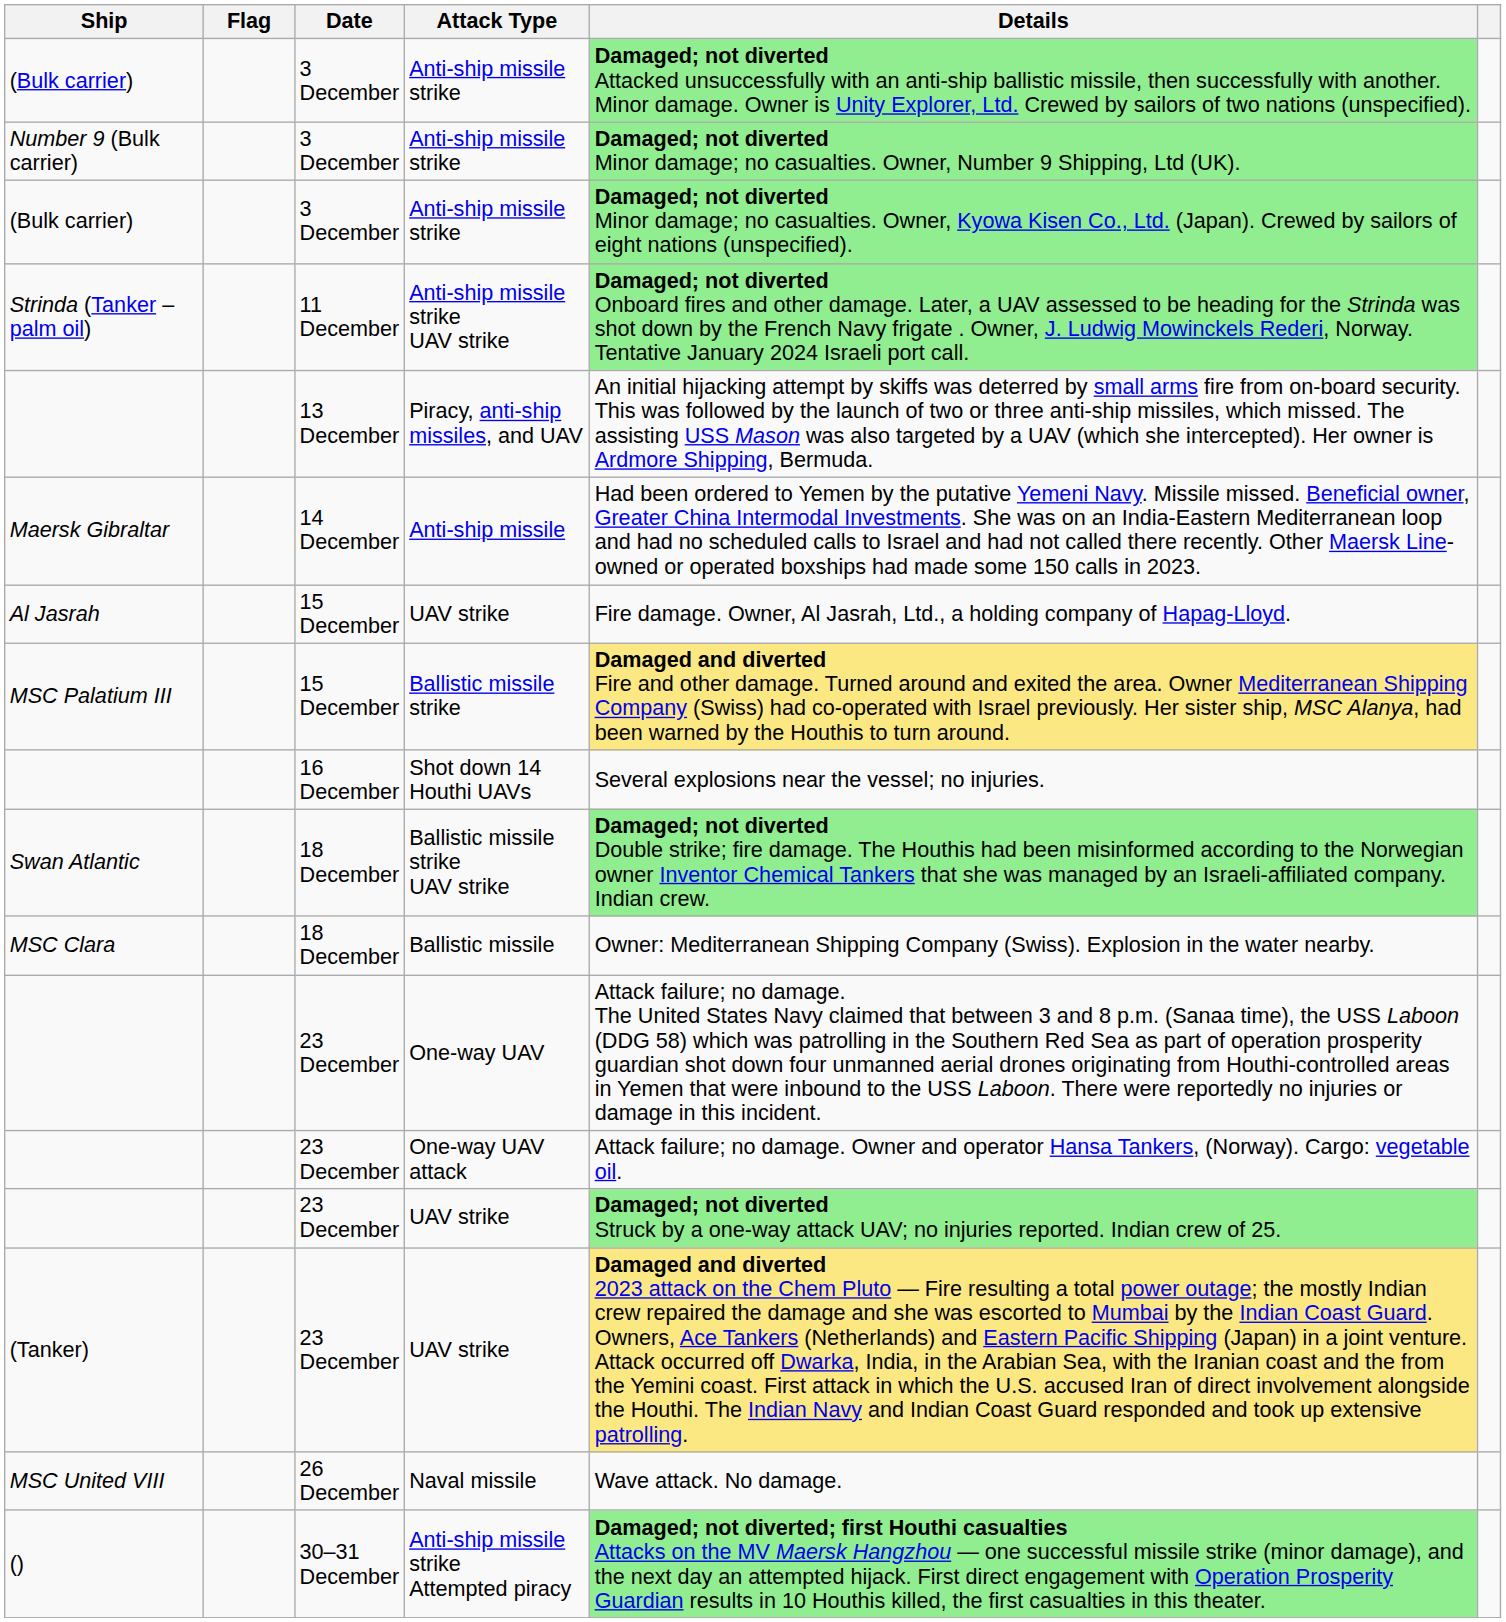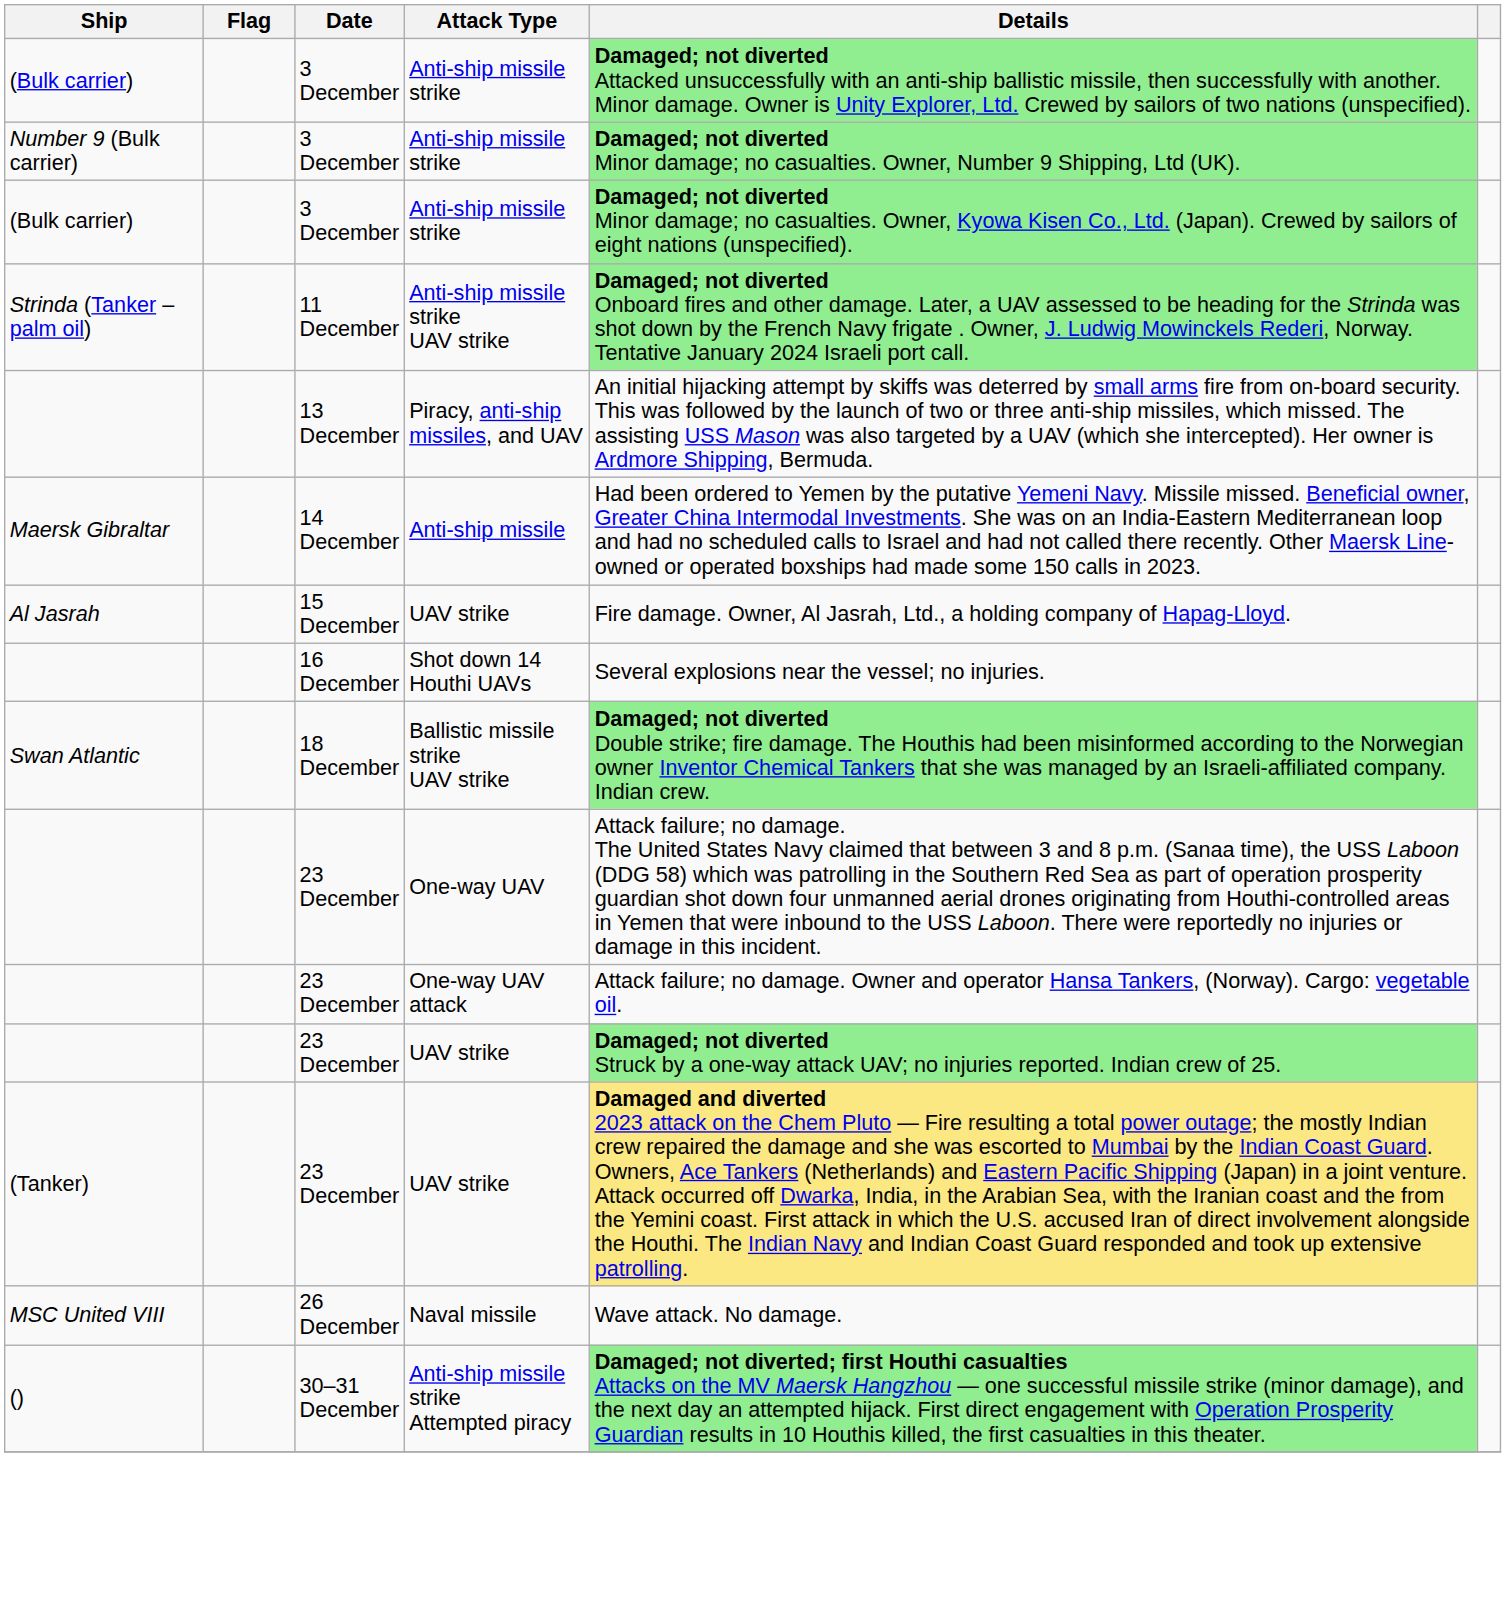 <table class="wikitable sortable sticky-header" style="text-align:left;">
 <tr>
 <th width="140px">Ship</th>
 <th width="60px">Flag</th>
 <th width="60px">Date</th>
 <th width="130px">Attack Type</th>
 <th width="650px">Details</th>
 <th width="10px" class="unsortable"></th>
 </tr>
 <tr>
 <td> (<a href='#'>Bulk carrier</a>)</td>
 <td></td>
 <td>3 December</td>
 <td><a href='#'>Anti-ship missile</a> strike</td>
 <td style="background:#90EE90"><strong>Damaged; not diverted</strong><br> Attacked unsuccessfully with an anti-ship ballistic missile, then successfully with another. Minor damage. Owner is <a href='#'>Unity Explorer, Ltd.</a> Crewed by sailors of two nations (unspecified).</td>
 <td></td>
 </tr>
 <tr>
 <td><em>Number 9</em>  (Bulk carrier)</td>
 <td></td>
 <td>3 December</td>
 <td><a href='#'>Anti-ship missile</a> strike</td>
 <td style="background:#90EE90"><strong>Damaged; not diverted</strong><br>Minor damage; no casualties. Owner, Number 9 Shipping, Ltd (UK).</td>
 <td></td>
 </tr>
 <tr>
 <td> (Bulk carrier)</td>
 <td></td>
 <td>3 December</td>
 <td><a href='#'>Anti-ship missile</a> strike</td>
 <td style="background:#90EE90"><strong>Damaged; not diverted</strong><br>Minor damage; no casualties. Owner, <a href='#'>Kyowa Kisen Co., Ltd.</a> (Japan). Crewed by sailors of eight nations (unspecified).</td>
 <td></td>
 </tr>
 <tr>
 <td><em>Strinda</em> (<a href='#'>Tanker</a> – <a href='#'>palm oil</a>)<br></td>
 <td><br></td>
 <td>11 December</td>
 <td><a href='#'>Anti-ship missile</a> strike<br>UAV strike</td>
 <td style="background:#90EE90"><strong>Damaged; not diverted</strong><br>Onboard fires and other damage. Later, a UAV assessed to be heading for the <em>Strinda</em> was shot down by the French Navy frigate . Owner, <a href='#'>J. Ludwig Mowinckels Rederi</a>, Norway. Tentative January 2024 Israeli port call.</td>
 <td></td>
 </tr>
 <tr>
 <td></td>
 <td></td>
 <td>13 December</td>
 <td>Piracy, <a href='#'>anti-ship missiles</a>, and UAV</td>
 <td>An initial hijacking attempt by skiffs was deterred by <a href='#'>small arms</a> fire from on-board security. This was followed by the launch of two or three anti-ship missiles, which missed. The assisting <a href='#'>USS <em>Mason</em></a> was also targeted by a UAV (which she intercepted). Her owner is <a href='#'>Ardmore Shipping</a>, Bermuda.</td>
 <td></td>
 </tr>
 <tr>
 <td><em>Maersk Gibraltar</em></td>
 <td></td>
 <td>14 December</td>
 <td><a href='#'>Anti-ship missile</a></td>
 <td>Had been ordered to Yemen by the putative <a href='#'>Yemeni Navy</a>. Missile missed. <a href='#'>Beneficial owner</a>, <a href='#'>Greater China Intermodal Investments</a>. She was on an India-Eastern Mediterranean loop and had no scheduled calls to Israel and had not called there recently. Other <a href='#'>Maersk Line</a>-owned or operated boxships had made some 150 calls in 2023.</td>
 <td></td>
 </tr>
 <tr>
 <td><em>Al Jasrah</em></td>
 <td></td>
 <td>15 December</td>
 <td>UAV strike</td>
 <td>Fire damage. Owner, Al Jasrah, Ltd., a holding company of <a href='#'>Hapag-Lloyd</a>.</td>
 <td></td>
 </tr>
 <tr>
-<td><em>MSC Palatium III</em></td>
-<td></td>
-<td>15 December</td>
-<td><a href='#'>Ballistic missile</a> strike</td>
-<td style="background:#FCE883"><strong>Damaged and diverted</strong><br>Fire and other damage. Turned around and exited the area. Owner <a href='#'>Mediterranean Shipping Company</a> (Swiss) had co-operated with Israel previously. Her sister ship, <em>MSC Alanya</em>,  had been warned by the Houthis to turn around.</td>
-<td></td>
-</tr>
-<tr>
 <td></td>
 <td></td>
 <td>16 December</td>
 <td>Shot down 14 Houthi UAVs</td>
 <td>Several explosions near the vessel; no injuries.</td>
 <td></td>
 </tr>
 <tr>
 <td><em>Swan Atlantic</em></td>
 <td></td>
 <td>18 December</td>
 <td>Ballistic missile strike<br>UAV strike</td>
 <td style="background:#90EE90"><strong>Damaged; not diverted</strong><br> Double strike; fire damage. The Houthis had been misinformed according to the Norwegian owner <a href='#'>Inventor Chemical Tankers</a> that she was managed by an Israeli-affiliated company. Indian crew.</td>
-<td></td>
-</tr>
-<tr>
-<td><em>MSC Clara</em></td>
-<td></td>
-<td>18 December</td>
-<td>Ballistic missile</td>
-<td>Owner: Mediterranean Shipping Company (Swiss). Explosion in the water nearby.</td>
 <td></td>
 </tr>
 <tr>
 <td></td>
 <td></td>
 <td>23 December</td>
 <td>One-way UAV</td>
 <td>Attack failure; no damage.<br>The United States Navy claimed that between 3 and 8 p.m. (Sanaa time), the USS <em>Laboon</em> (DDG 58) which was patrolling in the Southern Red Sea as part of operation prosperity guardian shot down four unmanned aerial drones originating from Houthi-controlled areas in Yemen that were inbound to the USS <em>Laboon</em>. There were reportedly no injuries or damage in this incident.</td>
 <td></td>
 </tr>
 <tr>
 <td></td>
 <td></td>
 <td>23 December</td>
 <td>One-way UAV attack</td>
 <td>Attack failure; no damage. Owner and operator <a href='#'>Hansa Tankers</a>, (Norway). Cargo: <a href='#'>vegetable oil</a>.</td>
 <td></td>
 </tr>
 <tr>
 <td></td>
 <td></td>
 <td>23 December</td>
 <td>UAV strike</td>
 <td style="background:#90EE90"><strong>Damaged; not diverted</strong><br>Struck by a one-way attack UAV; no injuries reported. Indian crew of 25.</td>
 <td></td>
 </tr>
 <tr>
 <td> (Tanker)</td>
 <td></td>
 <td>23 December</td>
 <td>UAV strike</td>
 <td style="background:#FCE883"><strong>Damaged and diverted</strong><br> <a href='#'>2023 attack on the Chem Pluto</a> — Fire resulting a total <a href='#'>power outage</a>; the mostly Indian crew repaired the damage and she was escorted to <a href='#'>Mumbai</a> by the <a href='#'>Indian Coast Guard</a>. Owners, <a href='#'>Ace Tankers</a> (Netherlands) and <a href='#'>Eastern Pacific Shipping</a> (Japan) in a joint venture. Attack occurred  off <a href='#'>Dwarka</a>, India, in the Arabian Sea, with the Iranian coast  and the  from the Yemini coast. First attack in which the U.S. accused Iran of direct involvement alongside the Houthi. The <a href='#'>Indian Navy</a> and Indian Coast Guard responded and took up extensive <a href='#'>patrolling</a>.</td>
 <td></td>
 </tr>
 <tr>
 <td><em>MSC United VIII</em></td>
 <td></td>
 <td>26 December</td>
 <td>Naval missile</td>
 <td>Wave attack. No damage.</td>
 <td></td>
 </tr>
 <tr>
 <td> ()</td>
 <td></td>
 <td>30–31 December</td>
 <td><a href='#'>Anti-ship missile</a> strike<br>Attempted piracy</td>
 <td style="background:#90EE90"><strong>Damaged; not diverted; first Houthi casualties</strong><br> <a href='#'>Attacks on the MV <em>Maersk Hangzhou</em></a> — one successful missile strike (minor damage), and the next day an attempted hijack. First direct engagement with <a href='#'>Operation Prosperity Guardian</a> results in 10 Houthis killed, the first casualties in this theater.</td>
 <td></td>
 </tr>
 <tr>
 </tr>
 </table>
